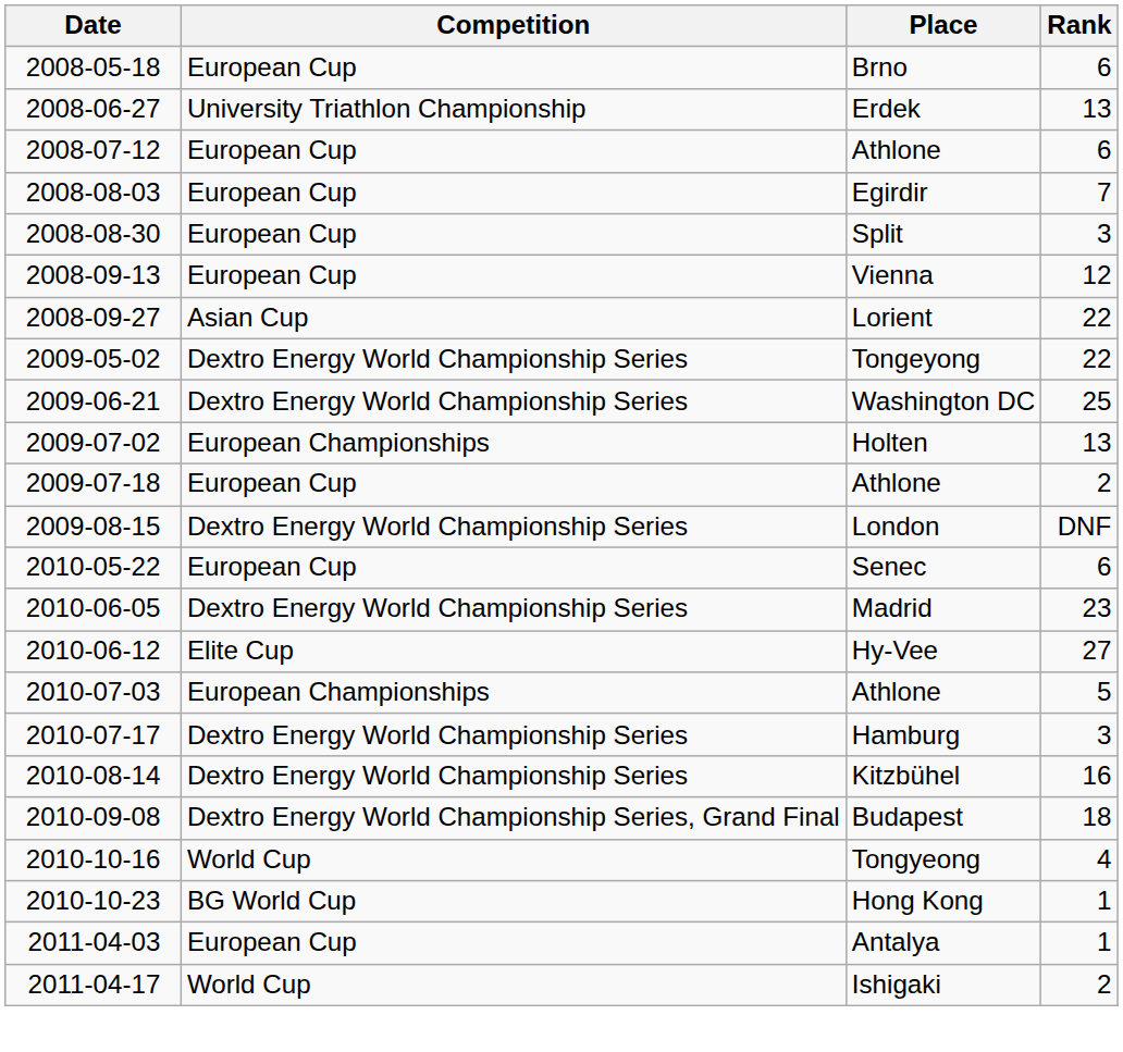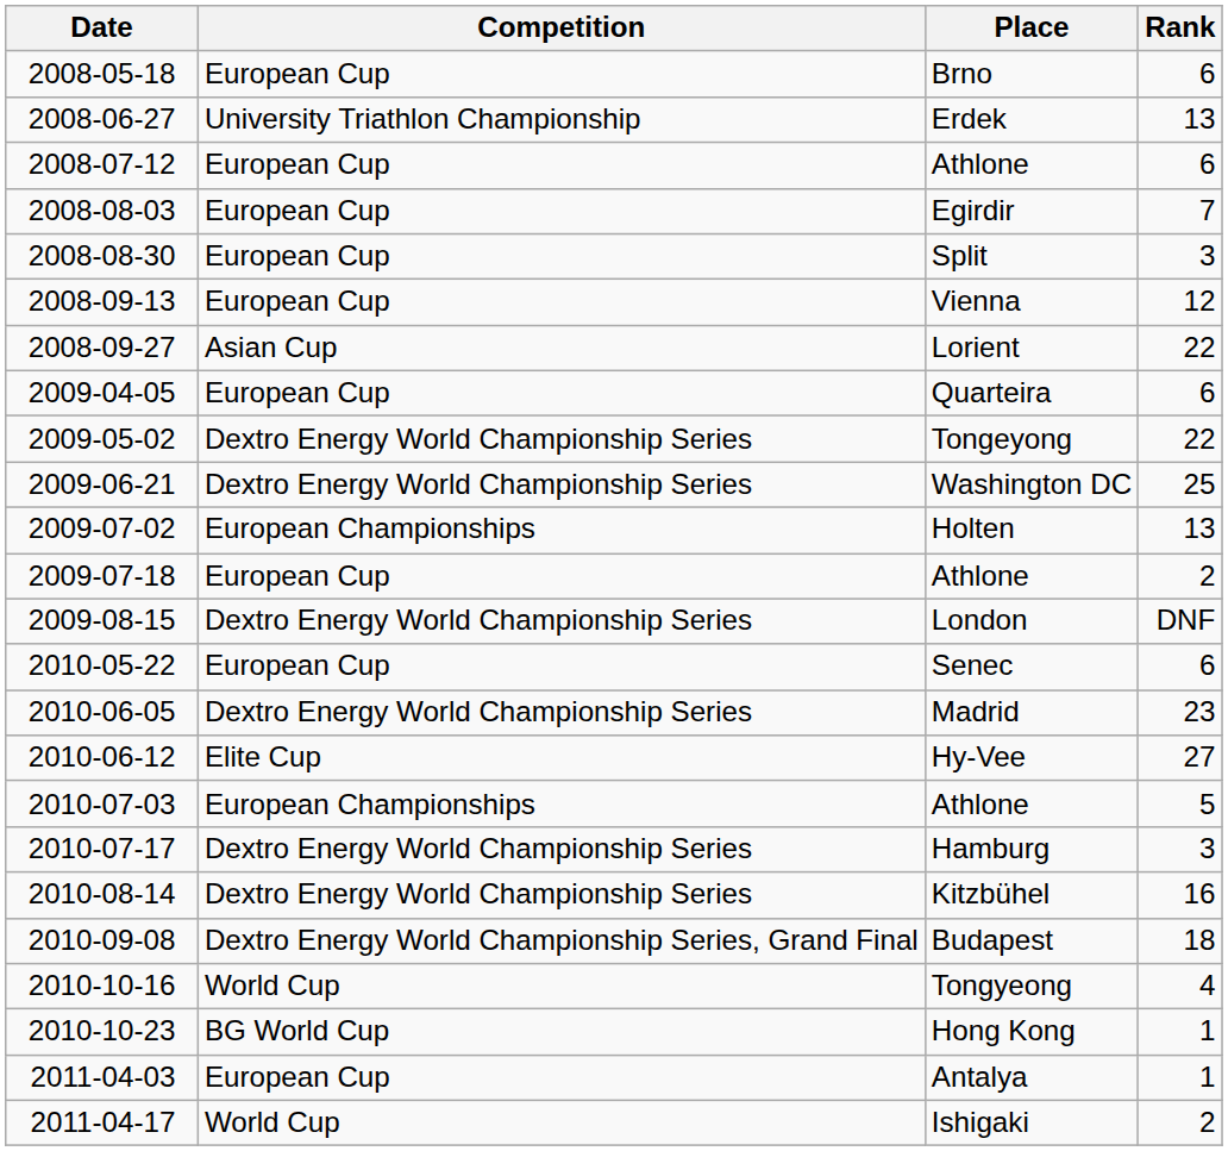 <table class="wikitable sortable">
 <tr>
 <th>Date</th>
 <th>Competition</th>
 <th>Place</th>
 <th>Rank</th>
 </tr>
 <tr>
 <td style="text-align:right">  2008-05-18  </td>
 <td>European Cup</td>
 <td>Brno</td>
 <td style="text-align:right">6</td>
 </tr>
 <tr>
 <td style="text-align:right">  2008-06-27  </td>
 <td>University Triathlon Championship</td>
 <td>Erdek</td>
 <td style="text-align:right">13</td>
 </tr>
 <tr>
 <td style="text-align:right">  2008-07-12  </td>
 <td>European Cup</td>
 <td>Athlone</td>
 <td style="text-align:right">6</td>
 </tr>
 <tr>
 <td style="text-align:right">  2008-08-03  </td>
 <td>European Cup</td>
 <td>Egirdir</td>
 <td style="text-align:right">7</td>
 </tr>
 <tr>
 <td style="text-align:right">  2008-08-30  </td>
 <td>European Cup</td>
 <td>Split</td>
 <td style="text-align:right">3</td>
 </tr>
 <tr>
 <td style="text-align:right">  2008-09-13  </td>
 <td>European Cup</td>
 <td>Vienna</td>
 <td style="text-align:right">12</td>
 </tr>
 <tr>
 <td style="text-align:right">  2008-09-27  </td>
 <td>Asian Cup</td>
 <td>Lorient</td>
 <td style="text-align:right">22</td>
+</tr>
+<tr>
+<td style="text-align:right">  2009-04-05  </td>
+<td>European Cup</td>
+<td>Quarteira</td>
+<td style="text-align:right">6</td>
 </tr>
 <tr>
 <td style="text-align:right">  2009-05-02  </td>
 <td>Dextro Energy World Championship Series</td>
 <td>Tongeyong</td>
 <td style="text-align:right">22</td>
 </tr>
 <tr>
 <td style="text-align:right">  2009-06-21  </td>
 <td>Dextro Energy World Championship Series</td>
 <td>Washington DC</td>
 <td style="text-align:right">25</td>
 </tr>
 <tr>
 <td style="text-align:right">  2009-07-02  </td>
 <td>European Championships</td>
 <td>Holten</td>
 <td style="text-align:right">13</td>
 </tr>
 <tr>
 <td style="text-align:right">  2009-07-18  </td>
 <td>European Cup</td>
 <td>Athlone</td>
 <td style="text-align:right">2</td>
 </tr>
 <tr>
 <td style="text-align:right">  2009-08-15  </td>
 <td>Dextro Energy World Championship Series</td>
 <td>London</td>
 <td style="text-align:right">DNF</td>
 </tr>
 <tr>
 <td style="text-align:right">  2010-05-22  </td>
 <td>European Cup</td>
 <td>Senec</td>
 <td style="text-align:right">6</td>
 </tr>
 <tr>
 <td style="text-align:right">  2010-06-05  </td>
 <td>Dextro Energy World Championship Series</td>
 <td>Madrid</td>
 <td style="text-align:right">23</td>
 </tr>
 <tr>
 <td style="text-align:right">  2010-06-12  </td>
 <td>Elite Cup</td>
 <td>Hy-Vee</td>
 <td style="text-align:right">27</td>
 </tr>
 <tr>
 <td style="text-align:right">  2010-07-03  </td>
 <td>European Championships</td>
 <td>Athlone</td>
 <td style="text-align:right">5</td>
 </tr>
 <tr>
 <td style="text-align:right">  2010-07-17  </td>
 <td>Dextro Energy World Championship Series</td>
 <td>Hamburg</td>
 <td style="text-align:right">3</td>
 </tr>
 <tr>
 <td style="text-align:right">  2010-08-14  </td>
 <td>Dextro Energy World Championship Series</td>
 <td>Kitzbühel</td>
 <td style="text-align:right">16</td>
 </tr>
 <tr>
 <td style="text-align:right">  2010-09-08  </td>
 <td>Dextro Energy World Championship Series, Grand Final</td>
 <td>Budapest</td>
 <td style="text-align:right">18</td>
 </tr>
 <tr>
 <td style="text-align:right">  2010-10-16  </td>
 <td>World Cup</td>
 <td>Tongyeong</td>
 <td style="text-align:right">4</td>
 </tr>
 <tr>
 <td style="text-align:right">  2010-10-23  </td>
 <td>BG World Cup</td>
 <td>Hong Kong</td>
 <td style="text-align:right">1</td>
 </tr>
 <tr>
 <td style="text-align:right">  2011-04-03  </td>
 <td>European Cup</td>
 <td>Antalya</td>
 <td style="text-align:right">1</td>
 </tr>
 <tr>
 <td style="text-align:right">  2011-04-17  </td>
 <td>World Cup</td>
 <td>Ishigaki</td>
 <td style="text-align:right">2</td>
 </tr>
 </table>
